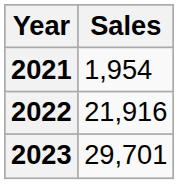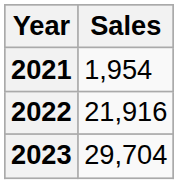 <table class="wikitable">
 <tr>
 <th>Year</th>
 <th>Sales</th>
 </tr>
 <tr>
 <th>2021</th>
 <td>1,954</td>
 </tr>
 <tr>
 <th>2022</th>
 <td>21,916</td>
 </tr>
 <tr>
 <th>2023</th>
-<td>29,701</td>
+<td>29,704</td>
 </tr>
 </table>
